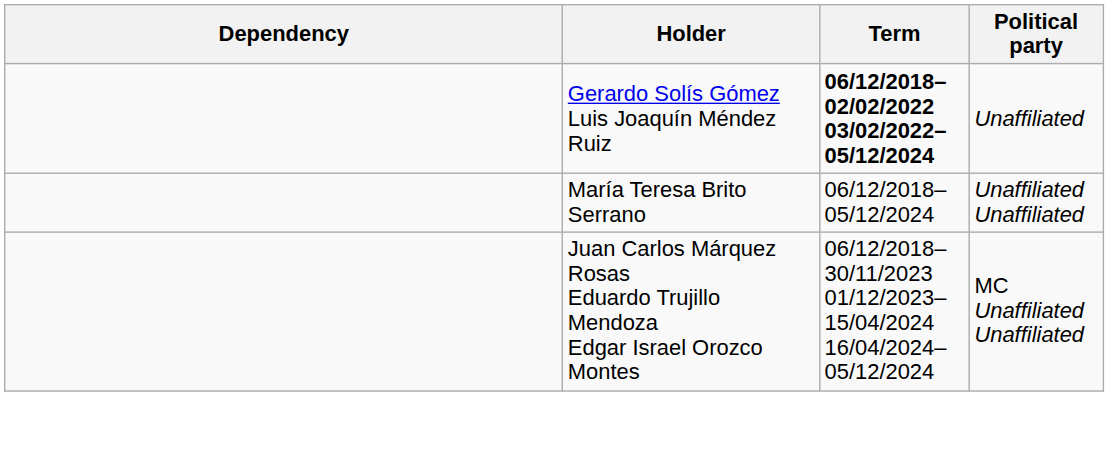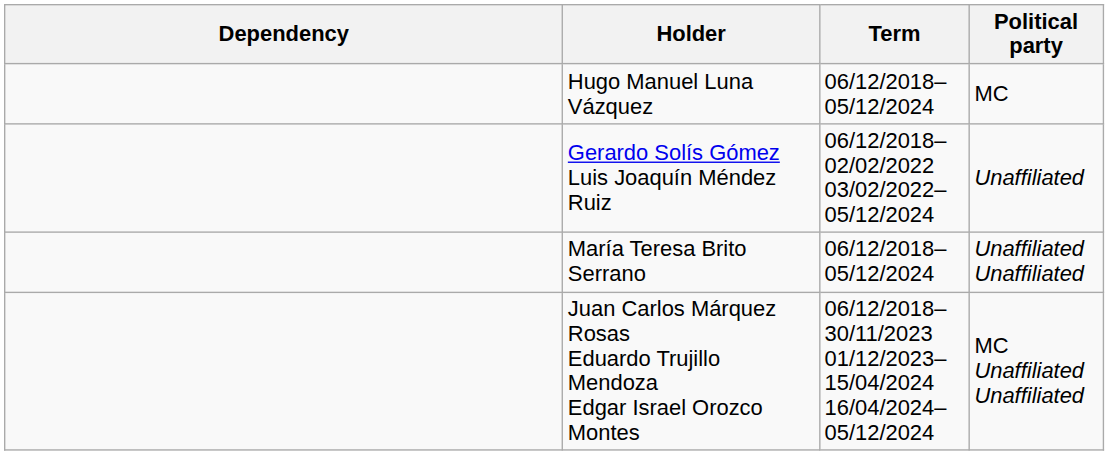 <table class="wikitable">
 <tr>
 <th width=400px>Dependency</th>
 <th width=180px>Holder</th>
 <th width=102px>Term</th>
 <th width=90px>Political party</th>
 </tr>
 <tr>
 <td></td>
+<td>Hugo Manuel Luna Vázquez</td>
+<td>06/12/2018–05/12/2024</td>
+<td>MC </td>
+</tr>
+<tr>
+<td></td>
 <td><a href='#'>Gerardo Solís Gómez</a> <br>Luis Joaquín Méndez Ruiz</td>
-<td><strong>06/12/2018–02/02/2022 <br>03/02/2022–05/12/2024</strong></td>
+<td>06/12/2018–02/02/2022 <br>03/02/2022–05/12/2024</td>
 <td><em>Unaffiliated</em></td>
 </tr>
 <tr>
 <td></td>
 <td>María Teresa Brito Serrano</td>
 <td>06/12/2018–05/12/2024</td>
 <td><em>Unaffiliated</em> <br><em>Unaffiliated</em></td>
 </tr>
 <tr>
 <td></td>
 <td>Juan Carlos Márquez Rosas <br>Eduardo Trujillo Mendoza <br>Edgar Israel Orozco Montes</td>
 <td>06/12/2018–30/11/2023 <br>01/12/2023–15/04/2024 <br>16/04/2024–05/12/2024</td>
 <td>MC  <br><em>Unaffiliated</em> <br><em>Unaffiliated</em></td>
 </tr>
 </table>
